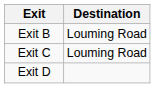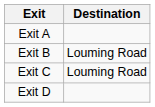 <table class="wikitable">
 <tr>
 <th style="width:70px">Exit</th>
 <th>Destination</th>
+</tr>
+<tr>
+<td align="center">Exit A</td>
+<td></td>
 </tr>
 <tr>
 <td align="center">Exit B</td>
 <td>Louming Road</td>
 </tr>
 <tr>
 <td align="center">Exit C</td>
 <td>Louming Road</td>
 </tr>
 <tr>
 <td align="center">Exit D</td>
 <td></td>
 </tr>
 </table>
